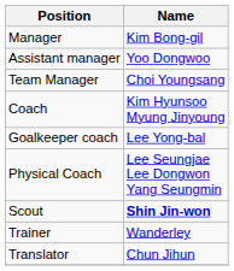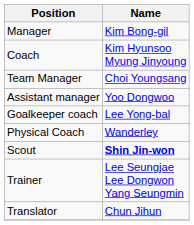 <table class="wikitable">
 <tr>
 <th>Position</th>
 <th>Name</th>
 </tr>
 <tr>
 <td>Manager</td>
 <td> <a href='#'>Kim Bong-gil</a></td>
 </tr>
 <tr>
-<td>Assistant manager</td>
-<td> <a href='#'>Yoo Dongwoo</a></td>
+<td>Coach</td>
+<td> <a href='#'>Kim Hyunsoo</a> <br>  <a href='#'>Myung Jinyoung</a></td>
 </tr>
 <tr>
 <td>Team Manager</td>
 <td> <a href='#'>Choi Youngsang</a></td>
 </tr>
 <tr>
-<td>Coach</td>
-<td> <a href='#'>Kim Hyunsoo</a> <br>  <a href='#'>Myung Jinyoung</a></td>
+<td>Assistant manager</td>
+<td> <a href='#'>Yoo Dongwoo</a></td>
 </tr>
 <tr>
 <td>Goalkeeper coach</td>
 <td> <a href='#'>Lee Yong-bal</a></td>
 </tr>
 <tr>
 <td>Physical Coach</td>
-<td> <a href='#'>Lee Seungjae</a><br> <a href='#'>Lee Dongwon</a><br> <a href='#'>Yang Seungmin</a></td>
+<td> <a href='#'>Wanderley</a></td>
 </tr>
 <tr>
 <td>Scout</td>
 <td><strong> <a href='#'>Shin Jin-won</a></strong></td>
 </tr>
 <tr>
 <td>Trainer</td>
-<td> <a href='#'>Wanderley</a></td>
+<td> <a href='#'>Lee Seungjae</a><br> <a href='#'>Lee Dongwon</a><br> <a href='#'>Yang Seungmin</a></td>
 </tr>
 <tr>
 <td>Translator</td>
 <td> <a href='#'>Chun Jihun</a></td>
 </tr>
 <tr>
 </tr>
 </table>
